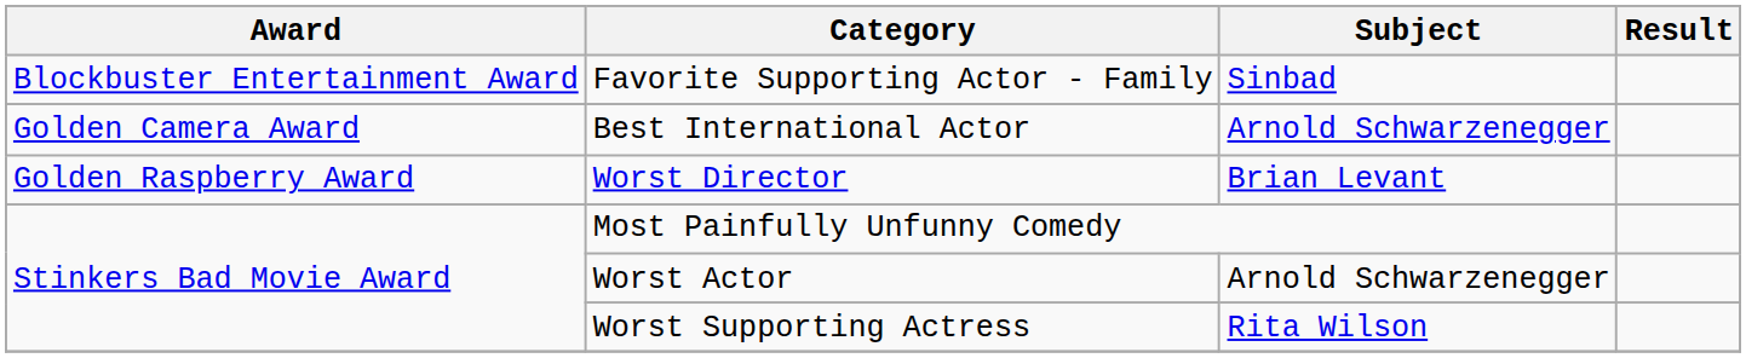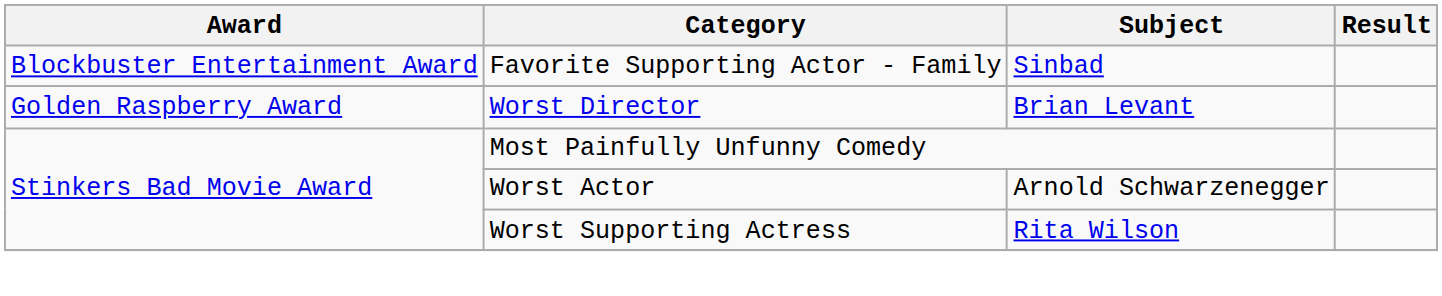 <table class="wikitable">
 <tr>
 <th>Award</th>
 <th>Category</th>
 <th>Subject</th>
 <th>Result</th>
 </tr>
 <tr>
 <td><a href='#'>Blockbuster Entertainment Award</a></td>
 <td>Favorite Supporting Actor - Family</td>
 <td><a href='#'>Sinbad</a></td>
-<td></td>
-</tr>
-<tr>
-<td><a href='#'>Golden Camera Award</a></td>
-<td>Best International Actor</td>
-<td><a href='#'>Arnold Schwarzenegger</a></td>
 <td></td>
 </tr>
 <tr>
 <td><a href='#'>Golden Raspberry Award</a></td>
 <td><a href='#'>Worst Director</a></td>
 <td><a href='#'>Brian Levant</a></td>
 <td></td>
 </tr>
 <tr>
 <td rowspan=3><a href='#'>Stinkers Bad Movie Award</a></td>
 <td colspan=2>Most Painfully Unfunny Comedy</td>
 <td></td>
 </tr>
 <tr>
 <td>Worst Actor</td>
 <td>Arnold Schwarzenegger</td>
 <td></td>
 </tr>
 <tr>
 <td>Worst Supporting Actress</td>
 <td><a href='#'>Rita Wilson</a></td>
 <td></td>
 </tr>
 <tr>
 </tr>
 </table>
